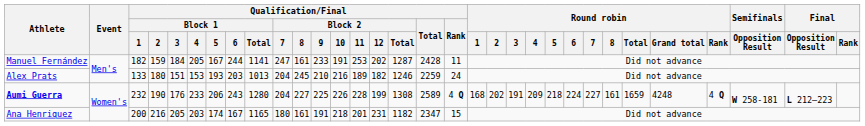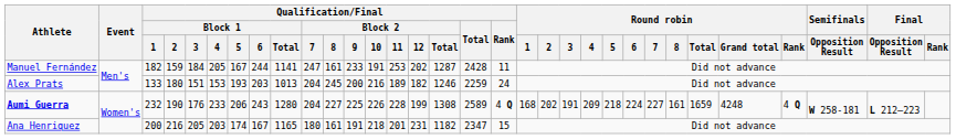 <table class=wikitable style="font-size:90%;">
 <tr>
 <th rowspan=3>Athlete</th>
 <th rowspan=3>Event</th>
 <th colspan=16>Qualification/Final</th>
 <th rowspan=2 colspan=11>Round robin</th>
 <th rowspan=2>Semifinals</th>
 <th rowspan=2 colspan=2>Final</th>
 </tr>
 <tr style="font-size:95%">
 <th colspan=7>Block 1</th>
 <th colspan=7>Block 2</th>
 <th rowspan=2>Total</th>
 <th rowspan=2>Rank</th>
 </tr>
 <tr style="font-size:95%">
 <th>1</th>
 <th>2</th>
 <th>3</th>
 <th>4</th>
 <th>5</th>
 <th>6</th>
 <th>Total</th>
 <th>7</th>
 <th>8</th>
 <th>9</th>
 <th>10</th>
 <th>11</th>
 <th>12</th>
 <th>Total</th>
 <th>1</th>
 <th>2</th>
 <th>3</th>
 <th>4</th>
 <th>5</th>
 <th>6</th>
 <th>7</th>
 <th>8</th>
 <th>Total</th>
 <th>Grand total</th>
 <th>Rank</th>
 <th>Opposition<br>Result</th>
 <th>Opposition<br>Result</th>
 <th>Rank</th>
 </tr>
 <tr>
 <td><a href='#'>Manuel Fernández</a></td>
 <td rowspan=2><a href='#'>Men's</a><br></td>
 <td align=center>182</td>
 <td align=center>159</td>
 <td align=center>184</td>
 <td align=center>205</td>
 <td align=center>167</td>
 <td align=center>244</td>
 <td align=center>1141</td>
 <td align=center>247</td>
 <td align=center>161</td>
 <td align=center>233</td>
 <td align=center>191</td>
 <td align=center>253</td>
 <td align=center>202</td>
 <td align=center>1287</td>
 <td align=center>2428</td>
 <td align=center>11</td>
 <td align=center colspan="15">Did not advance</td>
 </tr>
 <tr>
 <td><a href='#'>Alex Prats</a></td>
 <td align=center>133</td>
 <td align=center>180</td>
 <td align=center>151</td>
 <td align=center>153</td>
 <td align=center>193</td>
 <td align=center>203</td>
 <td align=center>1013</td>
 <td align=center>204</td>
 <td align=center>245</td>
-<td align=center>210</td>
+<td align=center>200</td>
 <td align=center>216</td>
 <td align=center>189</td>
 <td align=center>182</td>
 <td align=center>1246</td>
 <td align=center>2259</td>
 <td align=center>24</td>
 <td align=center colspan="15">Did not advance</td>
 </tr>
 <tr>
 <td><strong><a href='#'>Aumi Guerra</a></strong></td>
 <td rowspan=2><a href='#'>Women's</a><br></td>
 <td align=center>232</td>
 <td align=center>190</td>
 <td align=center>176</td>
 <td align=center>233</td>
 <td align=center>206</td>
 <td align=center>243</td>
 <td align=center>1280</td>
 <td align=center>204</td>
 <td align=center>227</td>
 <td align=center>225</td>
 <td align=center>226</td>
 <td align=center>228</td>
 <td align=center>199</td>
 <td align=center>1308</td>
 <td align=center>2589</td>
 <td align=center>4 <strong>Q</strong></td>
 <td>168</td>
 <td>202</td>
 <td>191</td>
 <td>209</td>
 <td>218</td>
 <td>224</td>
 <td>227</td>
 <td>161</td>
 <td>1659</td>
 <td>4248</td>
 <td>4 <strong>Q</strong></td>
 <td><br><strong>W</strong> 258-181</td>
 <td><br><strong>L</strong> 212–223</td>
 <td></td>
 </tr>
 <tr>
 <td><a href='#'>Ana Henriquez</a></td>
 <td align=center>200</td>
 <td align=center>216</td>
 <td align=center>205</td>
 <td align=center>203</td>
 <td align=center>174</td>
 <td align=center>167</td>
 <td align=center>1165</td>
 <td align=center>180</td>
 <td align=center>161</td>
 <td align=center>191</td>
 <td align=center>218</td>
 <td align=center>201</td>
 <td align=center>231</td>
 <td align=center>1182</td>
 <td align=center>2347</td>
 <td align=center>15</td>
 <td align=center colspan="15">Did not advance</td>
 </tr>
 </table>
